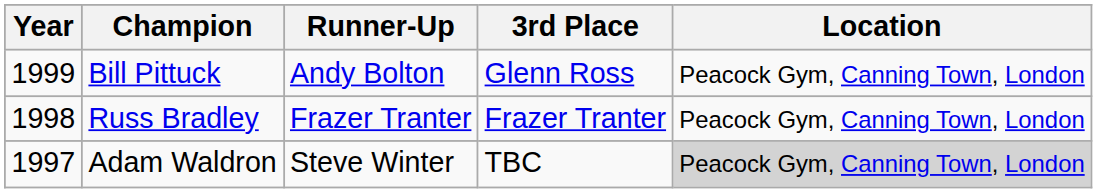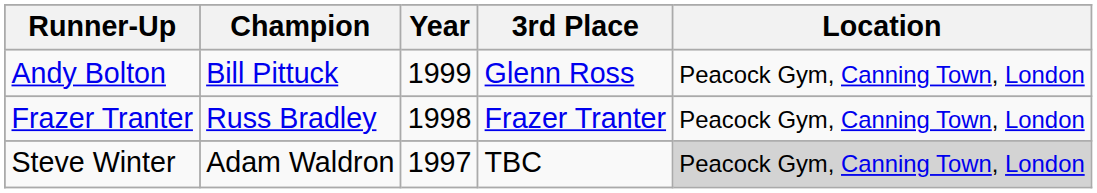 <table class="wikitable">
 <tr>
+<th>Runner-Up</th>
+<th>Champion</th>
 <th>Year</th>
-<th>Champion</th>
-<th>Runner-Up</th>
 <th>3rd Place</th>
 <th>Location</th>
 </tr>
 <tr>
+<td> <a href='#'>Andy Bolton</a></td>
+<td> <a href='#'>Bill Pittuck</a></td>
 <td>1999</td>
-<td> <a href='#'>Bill Pittuck</a></td>
-<td> <a href='#'>Andy Bolton</a></td>
 <td> <a href='#'>Glenn Ross</a></td>
 <td> <small>Peacock Gym, <a href='#'>Canning Town</a>, <a href='#'>London</a></small></td>
 </tr>
 <tr>
+<td> <a href='#'>Frazer Tranter</a></td>
+<td> <a href='#'>Russ Bradley</a></td>
 <td>1998</td>
-<td> <a href='#'>Russ Bradley</a></td>
-<td> <a href='#'>Frazer Tranter</a></td>
 <td> <a href='#'>Frazer Tranter</a></td>
 <td> <small>Peacock Gym, <a href='#'>Canning Town</a>, <a href='#'>London</a></small></td>
 </tr>
 <tr>
+<td> Steve Winter</td>
+<td> Adam Waldron</td>
 <td>1997</td>
-<td> Adam Waldron</td>
-<td> Steve Winter</td>
 <td> TBC</td>
 <td style="background: lightgrey;"> <small>Peacock Gym, <a href='#'>Canning Town</a>, <a href='#'>London</a></small></td>
 </tr>
 </table>
